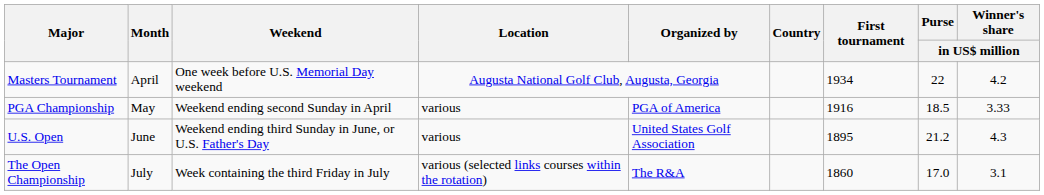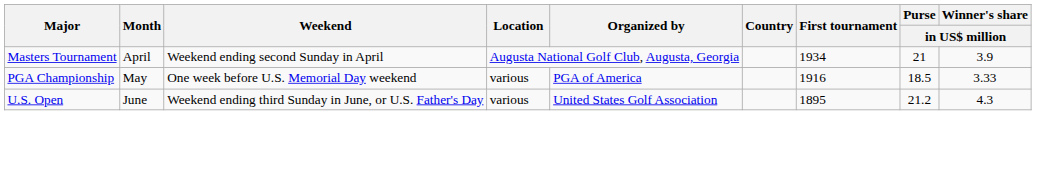 <table class="wikitable">
 <tr>
 <th rowspan="2">Major</th>
 <th rowspan="2">Month</th>
 <th rowspan="2">Weekend</th>
 <th rowspan="2">Location</th>
 <th rowspan="2">Organized by</th>
 <th rowspan="2">Country</th>
 <th rowspan="2">First tournament</th>
 <th>Purse</th>
 <th>Winner's share</th>
 </tr>
 <tr>
 <th colspan="2">in US$ million</th>
 </tr>
 <tr>
 <td><a href='#'>Masters Tournament</a></td>
 <td>April</td>
-<td>One week before U.S. <a href='#'>Memorial Day</a> weekend</td>
+<td>Weekend ending second Sunday in April</td>
 <td colspan="2" align=center><a href='#'>Augusta National Golf Club</a>, <a href='#'>Augusta, Georgia</a></td>
 <td></td>
 <td>1934</td>
-<td align="center">22</td>
-<td align=center>4.2</td>
+<td align="center">21</td>
+<td align=center>3.9</td>
 </tr>
 <tr>
 <td><a href='#'>PGA Championship</a></td>
 <td>May</td>
-<td>Weekend ending second Sunday in April</td>
+<td>One week before U.S. <a href='#'>Memorial Day</a> weekend</td>
 <td>various</td>
 <td><a href='#'>PGA of America</a></td>
 <td></td>
 <td>1916</td>
 <td align="center">18.5</td>
 <td align=center>3.33</td>
 </tr>
 <tr>
 <td><a href='#'>U.S. Open</a></td>
 <td>June</td>
 <td>Weekend ending third Sunday in June, or U.S. <a href='#'>Father's Day</a></td>
 <td>various</td>
 <td><a href='#'>United States Golf Association</a></td>
 <td></td>
 <td>1895</td>
 <td align="center">21.2</td>
 <td align=center>4.3</td>
 </tr>
-<tr>
-<td><a href='#'>The Open Championship</a></td>
-<td>July</td>
-<td>Week containing the third Friday in July</td>
-<td>various (selected <a href='#'>links</a> courses <a href='#'>within the rotation</a>)</td>
-<td><a href='#'>The R&A</a></td>
-<td></td>
-<td>1860</td>
-<td align="center">17.0</td>
-<td align=center>3.1</td>
-</tr>
 </table>
